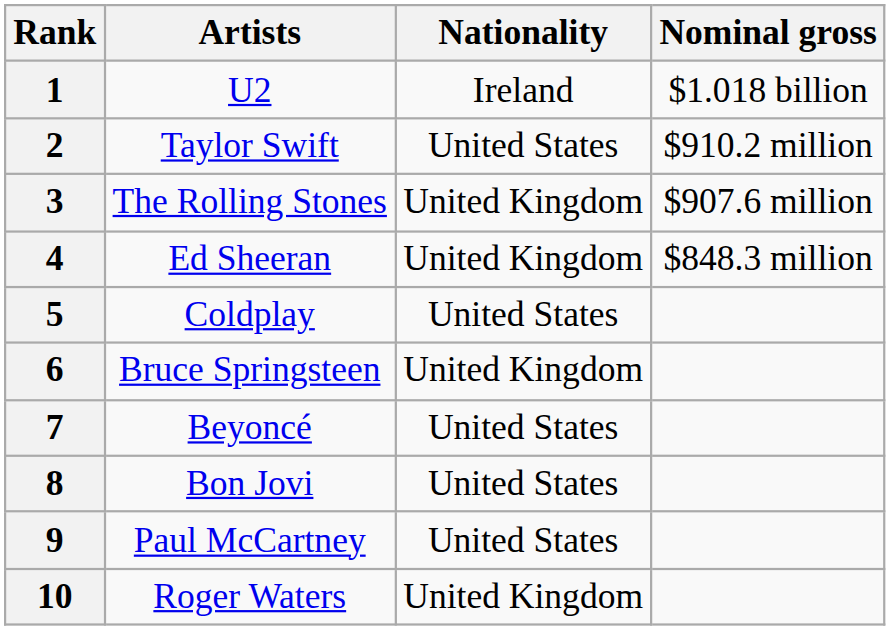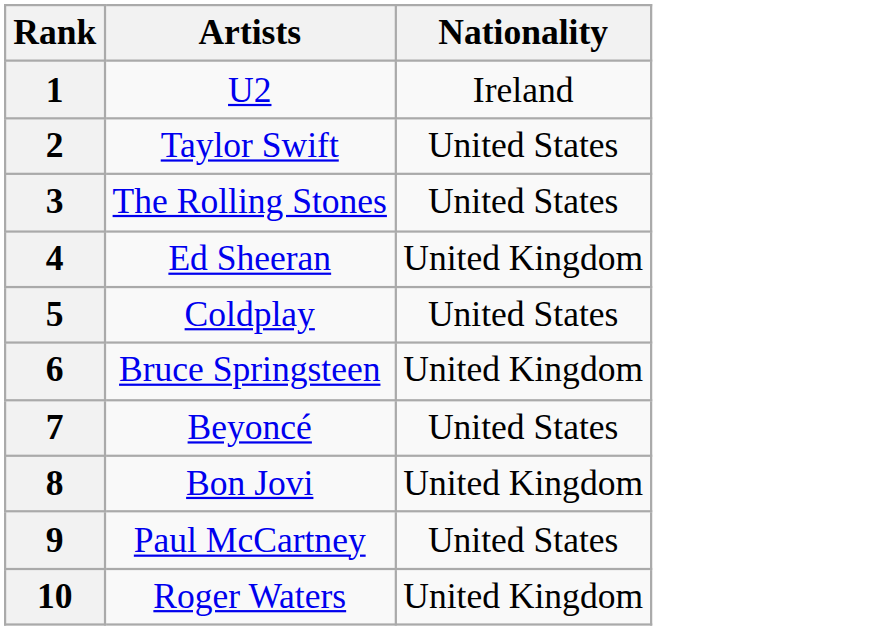 <table class="wikitable sortable plainrowheaders" style="text-align:center;">
 <tr>
 <th class="unsortable">Rank</th>
 <th>Artists</th>
 <th>Nationality</th>
-<th>Nominal gross</th>
 </tr>
 <tr>
 <th>1</th>
 <td><a href='#'>U2</a></td>
 <td>Ireland</td>
-<td>$1.018 billion</td>
 </tr>
 <tr>
 <th>2</th>
 <td><a href='#'>Taylor Swift</a></td>
 <td>United States</td>
-<td>$910.2 million</td>
 </tr>
 <tr>
 <th>3</th>
 <td><a href='#'>The Rolling Stones</a></td>
-<td>United Kingdom</td>
-<td>$907.6 million</td>
+<td>United States</td>
 </tr>
 <tr>
 <th>4</th>
 <td><a href='#'>Ed Sheeran</a></td>
 <td>United Kingdom</td>
-<td>$848.3 million</td>
 </tr>
 <tr>
 <th>5</th>
 <td><a href='#'>Coldplay</a></td>
 <td>United States</td>
-<td></td>
 </tr>
 <tr>
 <th>6</th>
 <td><a href='#'>Bruce Springsteen</a></td>
 <td>United Kingdom</td>
-<td></td>
 </tr>
 <tr>
 <th>7</th>
 <td><a href='#'>Beyoncé</a></td>
 <td>United States</td>
-<td></td>
 </tr>
 <tr>
 <th>8</th>
 <td><a href='#'>Bon Jovi</a></td>
-<td>United States</td>
-<td></td>
+<td>United Kingdom</td>
 </tr>
 <tr>
 <th>9</th>
 <td><a href='#'>Paul McCartney</a></td>
 <td>United States</td>
-<td></td>
 </tr>
 <tr>
 <th>10</th>
 <td><a href='#'>Roger Waters</a></td>
 <td>United Kingdom</td>
-<td></td>
 </tr>
 </table>
